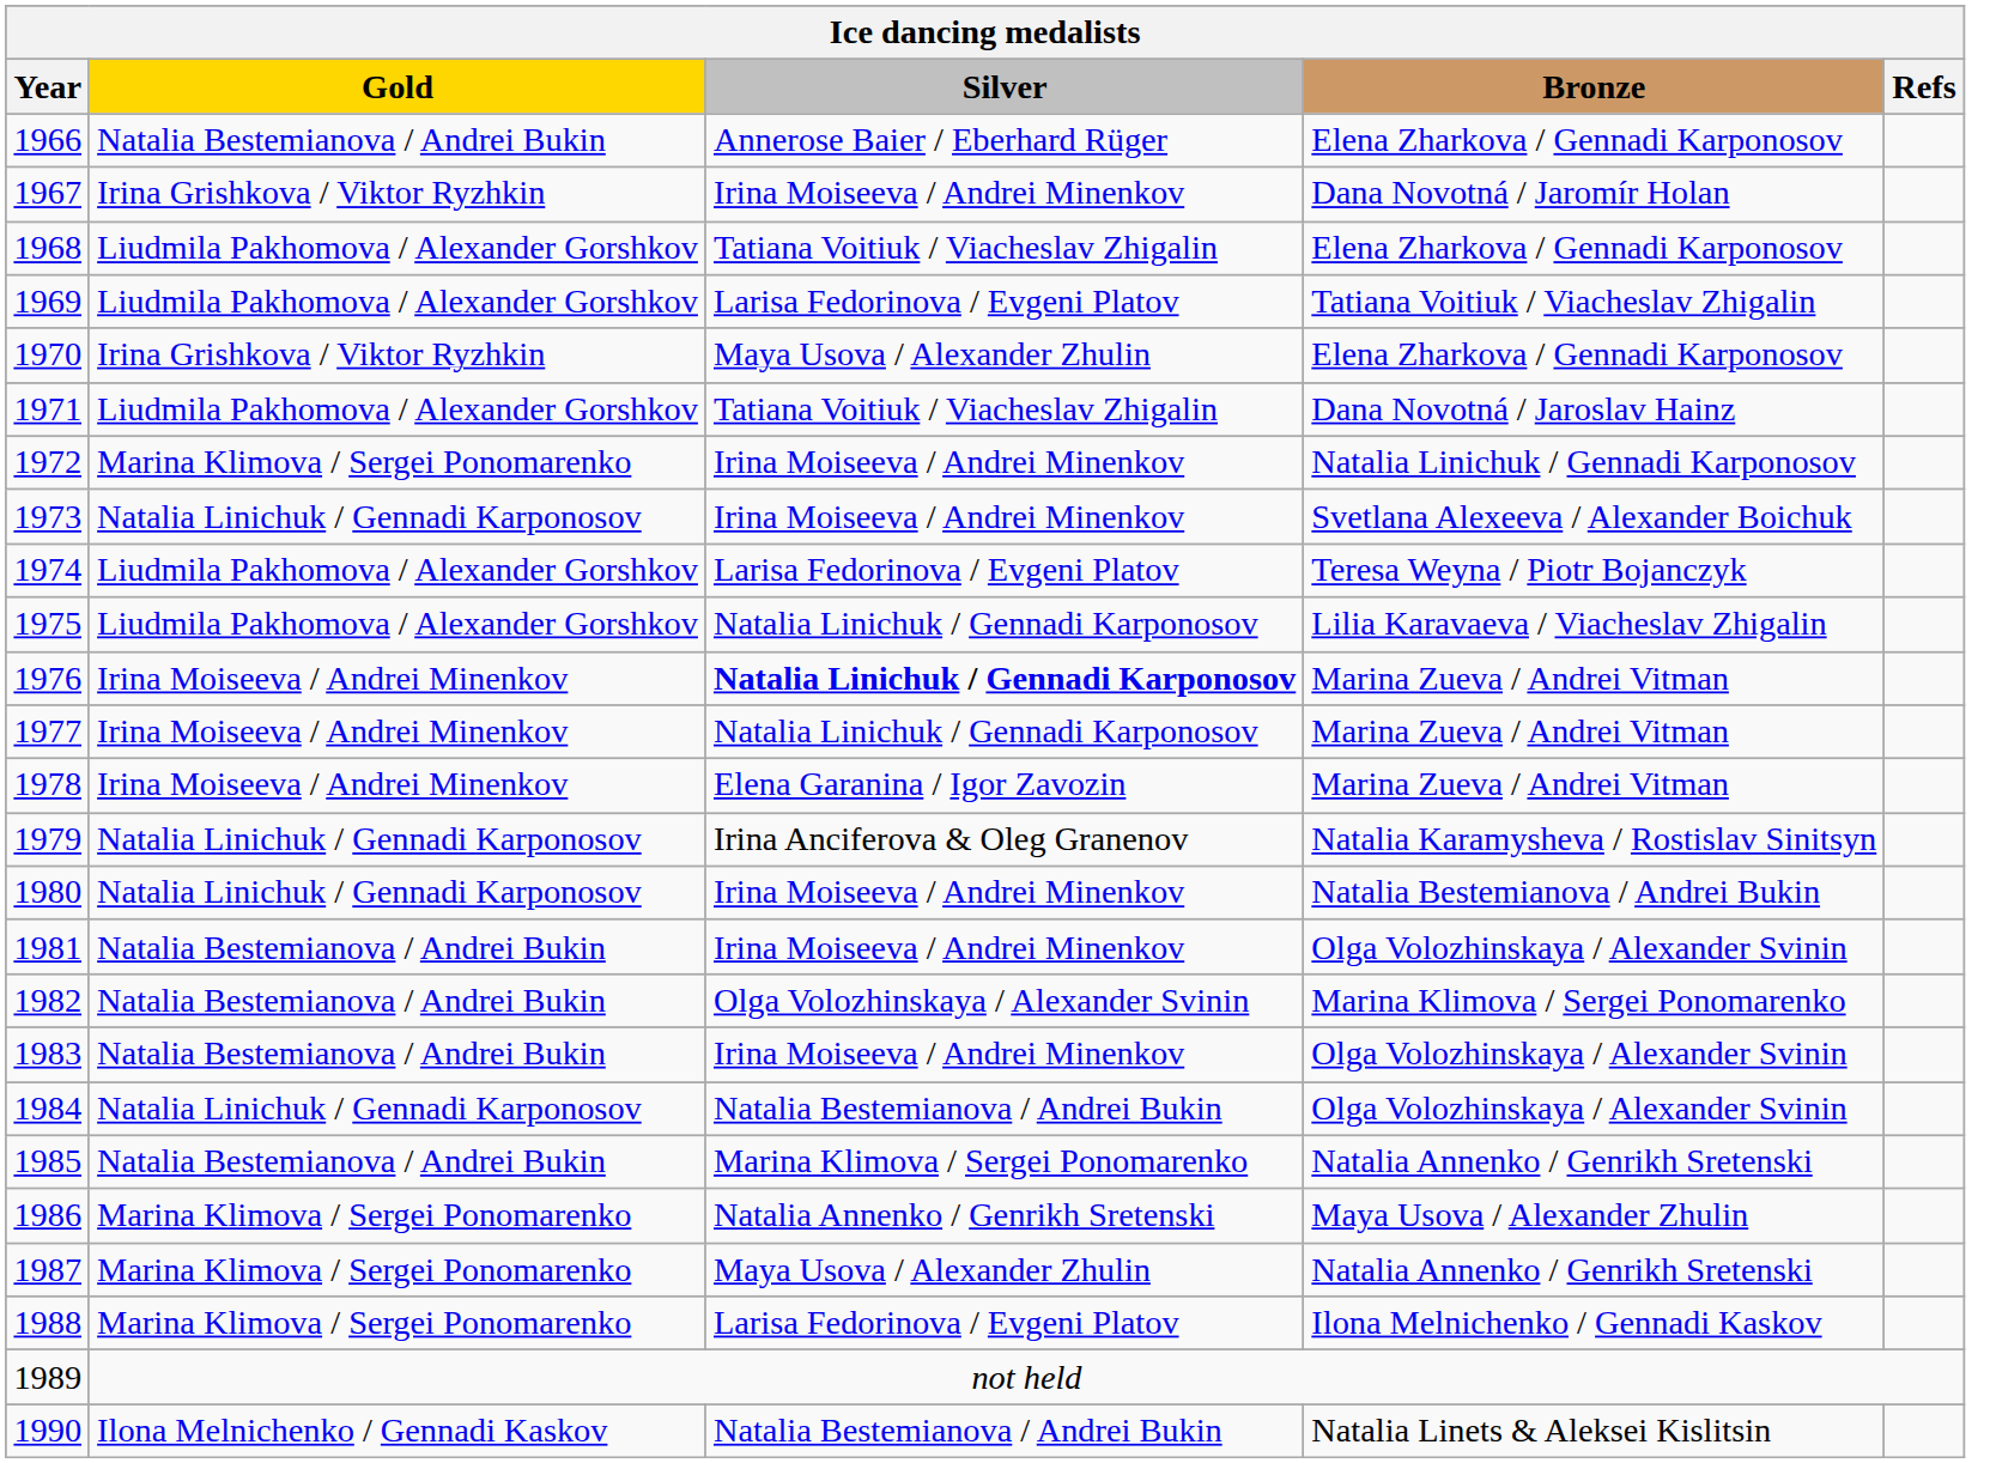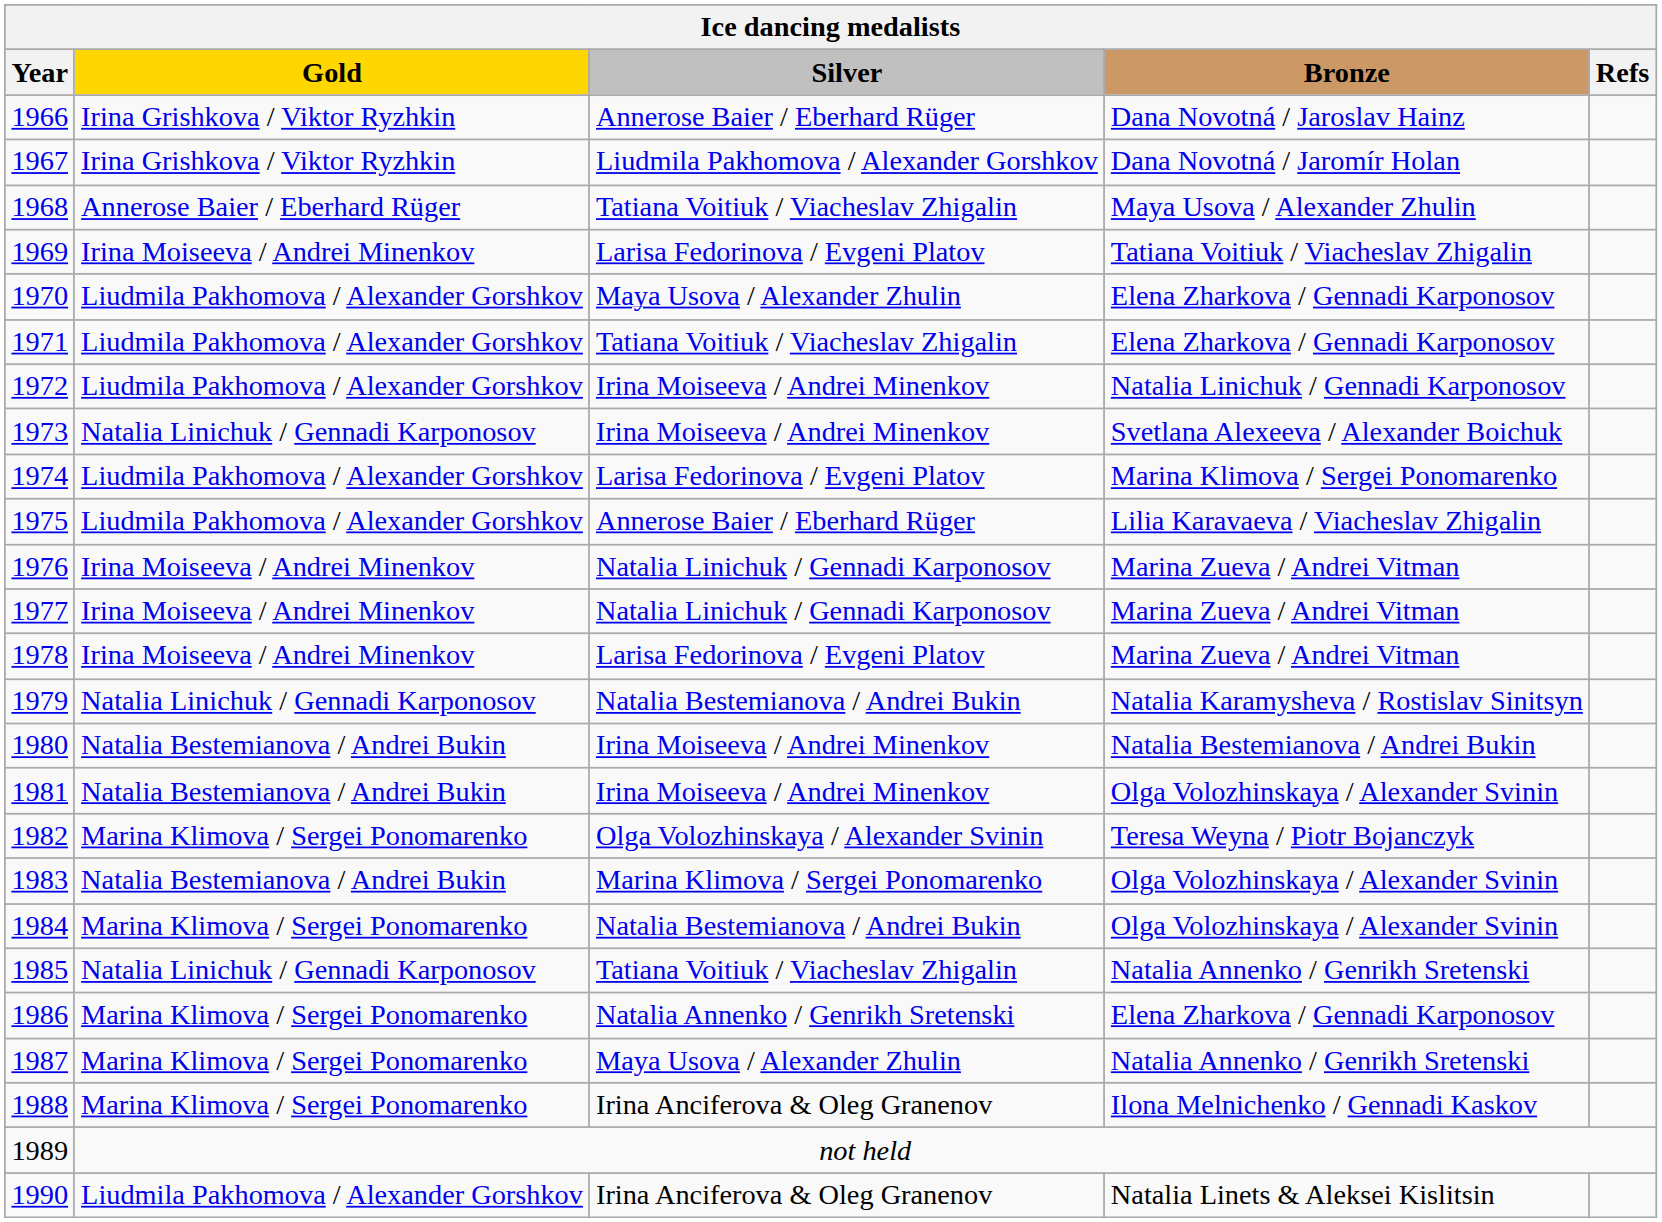 <table class="wikitable">
 <tr>
 <th colspan=5 align="center">Ice dancing medalists</th>
 </tr>
 <tr>
 <th>Year</th>
 <td align="center" bgcolor="gold"><strong>Gold</strong></td>
 <td align="center" bgcolor="silver"><strong>Silver</strong></td>
 <td align="center" bgcolor="cc9966"><strong>Bronze</strong></td>
 <th>Refs</th>
 </tr>
 <tr>
 <td><a href='#'>1966</a></td>
-<td> <a href='#'>Natalia Bestemianova</a> / <a href='#'>Andrei Bukin</a></td>
+<td> <a href='#'>Irina Grishkova</a> / <a href='#'>Viktor Ryzhkin</a></td>
 <td> <a href='#'>Annerose Baier</a> / <a href='#'>Eberhard Rüger</a></td>
-<td> <a href='#'>Elena Zharkova</a> / <a href='#'>Gennadi Karponosov</a></td>
+<td> <a href='#'>Dana Novotná</a> / <a href='#'>Jaroslav Hainz</a></td>
 <td></td>
 </tr>
 <tr>
 <td><a href='#'>1967</a></td>
 <td> <a href='#'>Irina Grishkova</a> / <a href='#'>Viktor Ryzhkin</a></td>
-<td> <a href='#'>Irina Moiseeva</a> / <a href='#'>Andrei Minenkov</a></td>
+<td> <a href='#'>Liudmila Pakhomova</a> / <a href='#'>Alexander Gorshkov</a></td>
 <td> <a href='#'>Dana Novotná</a> / <a href='#'>Jaromír Holan</a></td>
 <td></td>
 </tr>
 <tr>
 <td><a href='#'>1968</a></td>
-<td> <a href='#'>Liudmila Pakhomova</a> / <a href='#'>Alexander Gorshkov</a></td>
+<td> <a href='#'>Annerose Baier</a> / <a href='#'>Eberhard Rüger</a></td>
 <td> <a href='#'>Tatiana Voitiuk</a> / <a href='#'>Viacheslav Zhigalin</a></td>
-<td> <a href='#'>Elena Zharkova</a> / <a href='#'>Gennadi Karponosov</a></td>
+<td> <a href='#'>Maya Usova</a> / <a href='#'>Alexander Zhulin</a></td>
 <td></td>
 </tr>
 <tr>
 <td><a href='#'>1969</a></td>
-<td> <a href='#'>Liudmila Pakhomova</a> / <a href='#'>Alexander Gorshkov</a></td>
+<td> <a href='#'>Irina Moiseeva</a> / <a href='#'>Andrei Minenkov</a></td>
 <td> <a href='#'>Larisa Fedorinova</a> / <a href='#'>Evgeni Platov</a></td>
 <td> <a href='#'>Tatiana Voitiuk</a> / <a href='#'>Viacheslav Zhigalin</a></td>
 <td></td>
 </tr>
 <tr>
 <td><a href='#'>1970</a></td>
-<td> <a href='#'>Irina Grishkova</a> / <a href='#'>Viktor Ryzhkin</a></td>
+<td> <a href='#'>Liudmila Pakhomova</a> / <a href='#'>Alexander Gorshkov</a></td>
 <td> <a href='#'>Maya Usova</a> / <a href='#'>Alexander Zhulin</a></td>
 <td> <a href='#'>Elena Zharkova</a> / <a href='#'>Gennadi Karponosov</a></td>
 <td></td>
 </tr>
 <tr>
 <td><a href='#'>1971</a></td>
 <td> <a href='#'>Liudmila Pakhomova</a> / <a href='#'>Alexander Gorshkov</a></td>
 <td> <a href='#'>Tatiana Voitiuk</a> / <a href='#'>Viacheslav Zhigalin</a></td>
-<td> <a href='#'>Dana Novotná</a> / <a href='#'>Jaroslav Hainz</a></td>
+<td> <a href='#'>Elena Zharkova</a> / <a href='#'>Gennadi Karponosov</a></td>
 <td></td>
 </tr>
 <tr>
 <td><a href='#'>1972</a></td>
-<td> <a href='#'>Marina Klimova</a> / <a href='#'>Sergei Ponomarenko</a></td>
+<td> <a href='#'>Liudmila Pakhomova</a> / <a href='#'>Alexander Gorshkov</a></td>
 <td> <a href='#'>Irina Moiseeva</a> / <a href='#'>Andrei Minenkov</a></td>
 <td> <a href='#'>Natalia Linichuk</a> / <a href='#'>Gennadi Karponosov</a></td>
 <td></td>
 </tr>
 <tr>
 <td><a href='#'>1973</a></td>
 <td> <a href='#'>Natalia Linichuk</a> / <a href='#'>Gennadi Karponosov</a></td>
 <td> <a href='#'>Irina Moiseeva</a> / <a href='#'>Andrei Minenkov</a></td>
 <td> <a href='#'>Svetlana Alexeeva</a> / <a href='#'>Alexander Boichuk</a></td>
 <td></td>
 </tr>
 <tr>
 <td><a href='#'>1974</a></td>
 <td> <a href='#'>Liudmila Pakhomova</a> / <a href='#'>Alexander Gorshkov</a></td>
 <td> <a href='#'>Larisa Fedorinova</a> / <a href='#'>Evgeni Platov</a></td>
-<td> <a href='#'>Teresa Weyna</a> / <a href='#'>Piotr Bojanczyk</a></td>
+<td> <a href='#'>Marina Klimova</a> / <a href='#'>Sergei Ponomarenko</a></td>
 <td></td>
 </tr>
 <tr>
 <td><a href='#'>1975</a></td>
 <td> <a href='#'>Liudmila Pakhomova</a> / <a href='#'>Alexander Gorshkov</a></td>
-<td> <a href='#'>Natalia Linichuk</a> / <a href='#'>Gennadi Karponosov</a></td>
+<td> <a href='#'>Annerose Baier</a> / <a href='#'>Eberhard Rüger</a></td>
 <td> <a href='#'>Lilia Karavaeva</a> / <a href='#'>Viacheslav Zhigalin</a></td>
 <td></td>
 </tr>
 <tr>
 <td><a href='#'>1976</a></td>
 <td> <a href='#'>Irina Moiseeva</a> / <a href='#'>Andrei Minenkov</a></td>
-<td><strong> <a href='#'>Natalia Linichuk</a> / <a href='#'>Gennadi Karponosov</a></strong></td>
+<td> <a href='#'>Natalia Linichuk</a> / <a href='#'>Gennadi Karponosov</a></td>
 <td> <a href='#'>Marina Zueva</a> / <a href='#'>Andrei Vitman</a></td>
 <td></td>
 </tr>
 <tr>
 <td><a href='#'>1977</a></td>
 <td> <a href='#'>Irina Moiseeva</a> / <a href='#'>Andrei Minenkov</a></td>
 <td> <a href='#'>Natalia Linichuk</a> / <a href='#'>Gennadi Karponosov</a></td>
 <td> <a href='#'>Marina Zueva</a> / <a href='#'>Andrei Vitman</a></td>
 <td></td>
 </tr>
 <tr>
 <td><a href='#'>1978</a></td>
 <td> <a href='#'>Irina Moiseeva</a> / <a href='#'>Andrei Minenkov</a></td>
-<td> <a href='#'>Elena Garanina</a> / <a href='#'>Igor Zavozin</a></td>
+<td> <a href='#'>Larisa Fedorinova</a> / <a href='#'>Evgeni Platov</a></td>
 <td> <a href='#'>Marina Zueva</a> / <a href='#'>Andrei Vitman</a></td>
 <td></td>
 </tr>
 <tr>
 <td><a href='#'>1979</a></td>
 <td> <a href='#'>Natalia Linichuk</a> / <a href='#'>Gennadi Karponosov</a></td>
-<td> Irina Anciferova & Oleg Granenov</td>
+<td> <a href='#'>Natalia Bestemianova</a> / <a href='#'>Andrei Bukin</a></td>
 <td> <a href='#'>Natalia Karamysheva</a> / <a href='#'>Rostislav Sinitsyn</a></td>
 <td></td>
 </tr>
 <tr>
 <td><a href='#'>1980</a></td>
-<td> <a href='#'>Natalia Linichuk</a> / <a href='#'>Gennadi Karponosov</a></td>
+<td> <a href='#'>Natalia Bestemianova</a> / <a href='#'>Andrei Bukin</a></td>
 <td> <a href='#'>Irina Moiseeva</a> / <a href='#'>Andrei Minenkov</a></td>
 <td> <a href='#'>Natalia Bestemianova</a> / <a href='#'>Andrei Bukin</a></td>
 <td></td>
 </tr>
 <tr>
 <td><a href='#'>1981</a></td>
 <td> <a href='#'>Natalia Bestemianova</a> / <a href='#'>Andrei Bukin</a></td>
 <td> <a href='#'>Irina Moiseeva</a> / <a href='#'>Andrei Minenkov</a></td>
 <td> <a href='#'>Olga Volozhinskaya</a> / <a href='#'>Alexander Svinin</a></td>
 <td></td>
 </tr>
 <tr>
 <td><a href='#'>1982</a></td>
-<td> <a href='#'>Natalia Bestemianova</a> / <a href='#'>Andrei Bukin</a></td>
+<td> <a href='#'>Marina Klimova</a> / <a href='#'>Sergei Ponomarenko</a></td>
 <td> <a href='#'>Olga Volozhinskaya</a> / <a href='#'>Alexander Svinin</a></td>
-<td> <a href='#'>Marina Klimova</a> / <a href='#'>Sergei Ponomarenko</a></td>
+<td> <a href='#'>Teresa Weyna</a> / <a href='#'>Piotr Bojanczyk</a></td>
 <td></td>
 </tr>
 <tr>
 <td><a href='#'>1983</a></td>
 <td> <a href='#'>Natalia Bestemianova</a> / <a href='#'>Andrei Bukin</a></td>
-<td> <a href='#'>Irina Moiseeva</a> / <a href='#'>Andrei Minenkov</a></td>
+<td> <a href='#'>Marina Klimova</a> / <a href='#'>Sergei Ponomarenko</a></td>
 <td> <a href='#'>Olga Volozhinskaya</a> / <a href='#'>Alexander Svinin</a></td>
 <td></td>
 </tr>
 <tr>
 <td><a href='#'>1984</a></td>
-<td> <a href='#'>Natalia Linichuk</a> / <a href='#'>Gennadi Karponosov</a></td>
+<td> <a href='#'>Marina Klimova</a> / <a href='#'>Sergei Ponomarenko</a></td>
 <td> <a href='#'>Natalia Bestemianova</a> / <a href='#'>Andrei Bukin</a></td>
 <td> <a href='#'>Olga Volozhinskaya</a> / <a href='#'>Alexander Svinin</a></td>
 <td></td>
 </tr>
 <tr>
 <td><a href='#'>1985</a></td>
-<td> <a href='#'>Natalia Bestemianova</a> / <a href='#'>Andrei Bukin</a></td>
-<td> <a href='#'>Marina Klimova</a> / <a href='#'>Sergei Ponomarenko</a></td>
+<td> <a href='#'>Natalia Linichuk</a> / <a href='#'>Gennadi Karponosov</a></td>
+<td> <a href='#'>Tatiana Voitiuk</a> / <a href='#'>Viacheslav Zhigalin</a></td>
 <td> <a href='#'>Natalia Annenko</a> / <a href='#'>Genrikh Sretenski</a></td>
 <td></td>
 </tr>
 <tr>
 <td><a href='#'>1986</a></td>
 <td> <a href='#'>Marina Klimova</a> / <a href='#'>Sergei Ponomarenko</a></td>
 <td> <a href='#'>Natalia Annenko</a> / <a href='#'>Genrikh Sretenski</a></td>
-<td> <a href='#'>Maya Usova</a> / <a href='#'>Alexander Zhulin</a></td>
+<td> <a href='#'>Elena Zharkova</a> / <a href='#'>Gennadi Karponosov</a></td>
 <td></td>
 </tr>
 <tr>
 <td><a href='#'>1987</a></td>
 <td> <a href='#'>Marina Klimova</a> / <a href='#'>Sergei Ponomarenko</a></td>
 <td> <a href='#'>Maya Usova</a> / <a href='#'>Alexander Zhulin</a></td>
 <td> <a href='#'>Natalia Annenko</a> / <a href='#'>Genrikh Sretenski</a></td>
 <td></td>
 </tr>
 <tr>
 <td><a href='#'>1988</a></td>
 <td> <a href='#'>Marina Klimova</a> / <a href='#'>Sergei Ponomarenko</a></td>
-<td> <a href='#'>Larisa Fedorinova</a> / <a href='#'>Evgeni Platov</a></td>
+<td> Irina Anciferova & Oleg Granenov</td>
 <td> <a href='#'>Ilona Melnichenko</a> / <a href='#'>Gennadi Kaskov</a></td>
 <td></td>
 </tr>
 <tr>
 <td>1989</td>
 <td colspan="4" align="center"><em>not held</em></td>
 </tr>
 <tr>
 <td><a href='#'>1990</a></td>
-<td> <a href='#'>Ilona Melnichenko</a> / <a href='#'>Gennadi Kaskov</a></td>
-<td> <a href='#'>Natalia Bestemianova</a> / <a href='#'>Andrei Bukin</a></td>
+<td> <a href='#'>Liudmila Pakhomova</a> / <a href='#'>Alexander Gorshkov</a></td>
+<td> Irina Anciferova & Oleg Granenov</td>
 <td> Natalia Linets & Aleksei Kislitsin</td>
 <td></td>
 </tr>
 </table>
